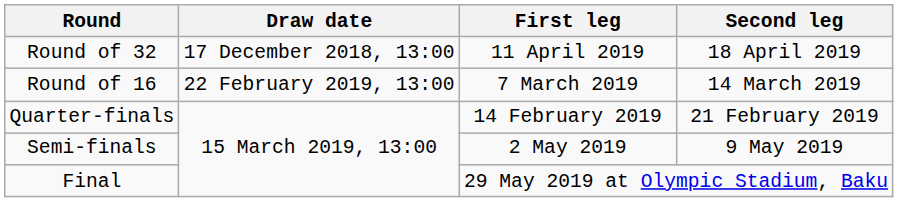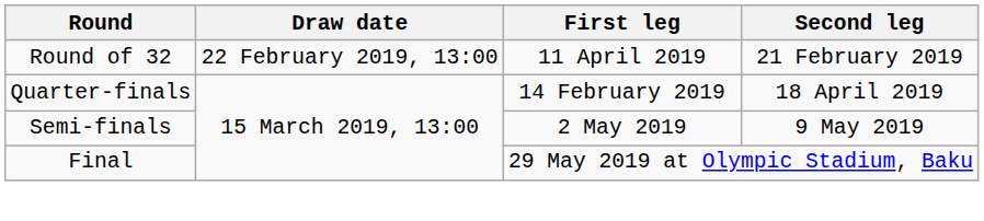 <table class="wikitable" style="text-align:center">
 <tr>
 <th>Round</th>
 <th>Draw date</th>
 <th>First leg</th>
 <th>Second leg</th>
 </tr>
 <tr>
 <td>Round of 32</td>
-<td>17 December 2018, 13:00</td>
+<td>22 February 2019, 13:00</td>
 <td>11 April 2019</td>
-<td>18 April 2019</td>
-</tr>
-<tr>
-<td>Round of 16</td>
-<td>22 February 2019, 13:00</td>
-<td>7 March 2019</td>
-<td>14 March 2019</td>
+<td>21 February 2019</td>
 </tr>
 <tr>
 <td>Quarter-finals</td>
 <td rowspan=3>15 March 2019, 13:00</td>
 <td>14 February 2019</td>
-<td>21 February 2019</td>
+<td>18 April 2019</td>
 </tr>
 <tr>
 <td>Semi-finals</td>
 <td>2 May 2019</td>
 <td>9 May 2019</td>
 </tr>
 <tr>
 <td>Final</td>
 <td colspan=2>29 May 2019 at <a href='#'>Olympic Stadium</a>, <a href='#'>Baku</a></td>
 </tr>
 </table>
